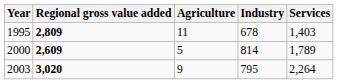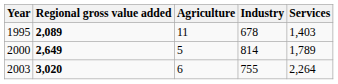 <table class="wikitable">
 <tr>
 <th>Year</th>
 <th>Regional gross value added</th>
 <th>Agriculture</th>
 <th>Industry</th>
 <th>Services</th>
 </tr>
 <tr>
 <td>1995</td>
-<td><strong>2,809</strong></td>
+<td><strong>2,089</strong></td>
 <td>11</td>
 <td>678</td>
 <td>1,403</td>
 </tr>
 <tr>
 <td>2000</td>
-<td><strong>2,609</strong></td>
+<td><strong>2,649</strong></td>
 <td>5</td>
 <td>814</td>
 <td>1,789</td>
 </tr>
 <tr>
 <td>2003</td>
 <td><strong>3,020</strong></td>
-<td>9</td>
-<td>795</td>
+<td>6</td>
+<td>755</td>
 <td>2,264</td>
 </tr>
 </table>
